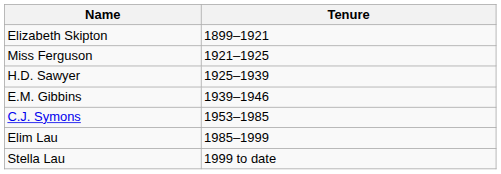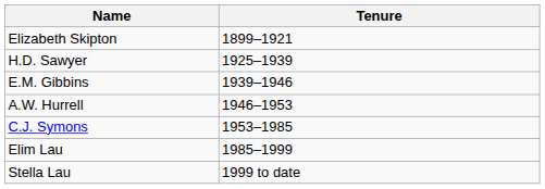 <table class="wikitable">
 <tr>
 <th style="width:20%;">Name</th>
 <th style="width:30%;">Tenure</th>
 </tr>
 <tr>
 <td>Elizabeth Skipton</td>
 <td>1899–1921</td>
 </tr>
 <tr>
-<td>Miss Ferguson</td>
-<td>1921–1925</td>
-</tr>
-<tr>
 <td>H.D. Sawyer</td>
 <td>1925–1939</td>
 </tr>
 <tr>
 <td>E.M. Gibbins</td>
 <td>1939–1946</td>
+</tr>
+<tr>
+<td>A.W. Hurrell</td>
+<td>1946–1953</td>
 </tr>
 <tr>
 <td><a href='#'>C.J. Symons</a></td>
 <td>1953–1985</td>
 </tr>
 <tr>
 <td>Elim Lau</td>
 <td>1985–1999</td>
 </tr>
 <tr>
 <td>Stella Lau</td>
 <td>1999 to date</td>
 </tr>
 </table>
